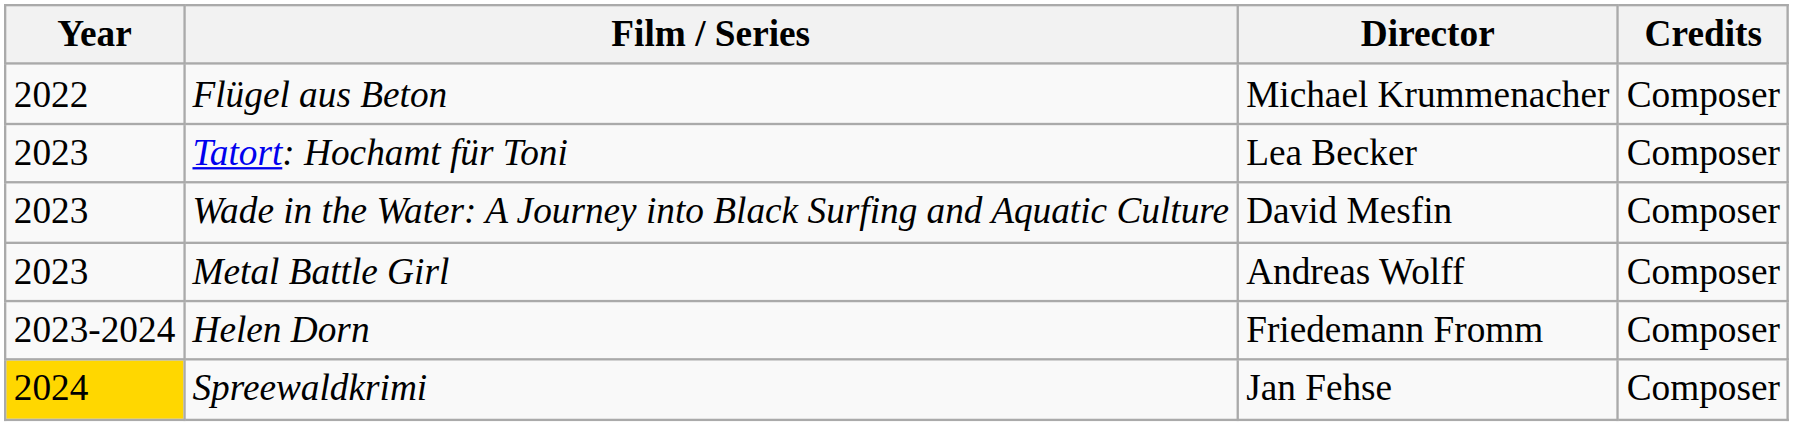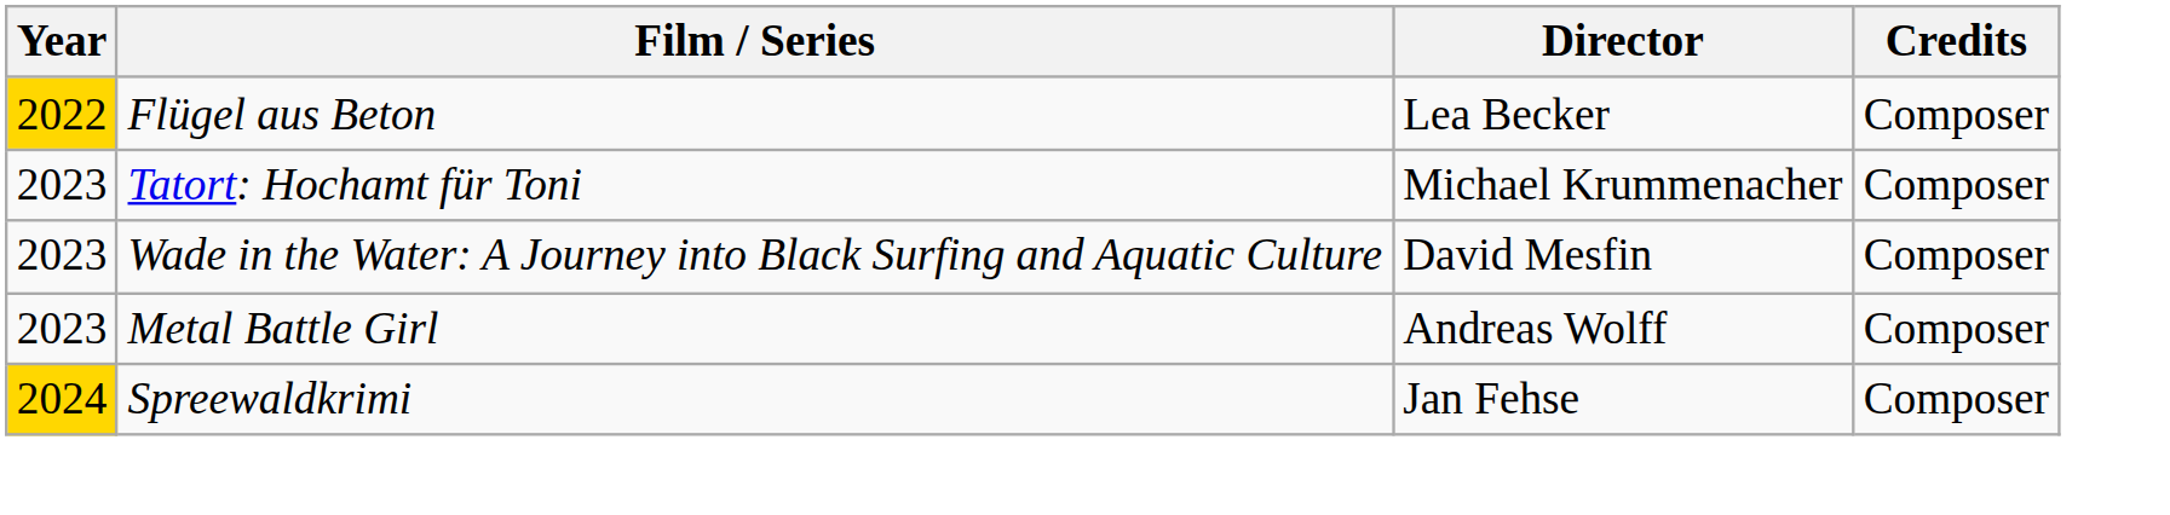 <table class="wikitable">
 <tr>
 <th>Year</th>
 <th>Film / Series</th>
 <th>Director</th>
 <th>Credits</th>
 </tr>
 <tr>
-<td>2022</td>
+<td style="background: gold;">2022</td>
 <td><em>Flügel aus Beton</em></td>
-<td>Michael Krummenacher</td>
+<td>Lea Becker</td>
 <td>Composer</td>
 </tr>
 <tr>
 <td>2023</td>
 <td><em><a href='#'>Tatort</a>: Hochamt für Toni</em></td>
-<td>Lea Becker</td>
+<td>Michael Krummenacher</td>
 <td>Composer</td>
 </tr>
 <tr>
 <td>2023</td>
 <td><em>Wade in the Water: A Journey into Black Surfing and Aquatic Culture</em></td>
 <td>David Mesfin</td>
 <td>Composer</td>
 </tr>
 <tr>
 <td>2023</td>
 <td><em>Metal Battle Girl</em></td>
 <td>Andreas Wolff</td>
 <td>Composer</td>
 </tr>
 <tr>
-<td>2023-2024</td>
-<td><em>Helen Dorn</em></td>
-<td>Friedemann Fromm</td>
-<td>Composer</td>
-</tr>
-<tr>
 <td style="background: gold;">2024</td>
 <td><em>Spreewaldkrimi</em></td>
 <td>Jan Fehse</td>
 <td>Composer</td>
 </tr>
 </table>
